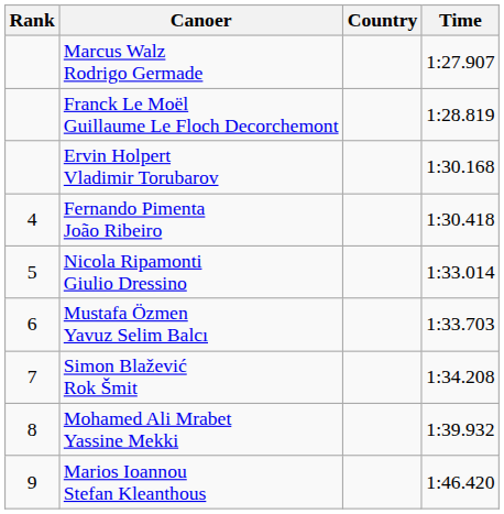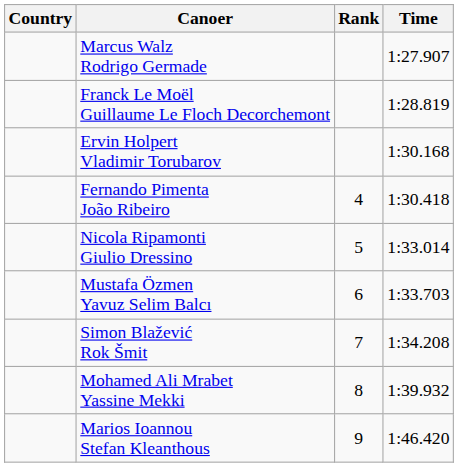 <table class="wikitable" style="text-align:center;">
 <tr>
+<th>Country</th>
+<th>Canoer</th>
 <th>Rank</th>
-<th>Canoer</th>
-<th>Country</th>
 <th>Time</th>
 </tr>
 <tr>
+<td align="left"></td>
+<td align="left"><a href='#'>Marcus Walz</a><br><a href='#'>Rodrigo Germade</a></td>
 <td></td>
-<td align="left"><a href='#'>Marcus Walz</a><br><a href='#'>Rodrigo Germade</a></td>
-<td align="left"></td>
 <td>1:27.907</td>
 </tr>
 <tr>
+<td align="left"></td>
+<td align="left"><a href='#'>Franck Le Moël</a><br><a href='#'>Guillaume Le Floch Decorchemont</a></td>
 <td></td>
-<td align="left"><a href='#'>Franck Le Moël</a><br><a href='#'>Guillaume Le Floch Decorchemont</a></td>
-<td align="left"></td>
 <td>1:28.819</td>
 </tr>
 <tr>
+<td align="left"></td>
+<td align="left"><a href='#'>Ervin Holpert</a><br><a href='#'>Vladimir Torubarov</a></td>
 <td></td>
-<td align="left"><a href='#'>Ervin Holpert</a><br><a href='#'>Vladimir Torubarov</a></td>
-<td align="left"></td>
 <td>1:30.168</td>
 </tr>
 <tr>
+<td align="left"></td>
+<td align="left"><a href='#'>Fernando Pimenta</a><br><a href='#'>João Ribeiro</a></td>
 <td>4</td>
-<td align="left"><a href='#'>Fernando Pimenta</a><br><a href='#'>João Ribeiro</a></td>
-<td align="left"></td>
 <td>1:30.418</td>
 </tr>
 <tr>
+<td align="left"></td>
+<td align="left"><a href='#'>Nicola Ripamonti</a><br><a href='#'>Giulio Dressino</a></td>
 <td>5</td>
-<td align="left"><a href='#'>Nicola Ripamonti</a><br><a href='#'>Giulio Dressino</a></td>
-<td align="left"></td>
 <td>1:33.014</td>
 </tr>
 <tr>
+<td align="left"></td>
+<td align="left"><a href='#'>Mustafa Özmen</a><br><a href='#'>Yavuz Selim Balcı</a></td>
 <td>6</td>
-<td align="left"><a href='#'>Mustafa Özmen</a><br><a href='#'>Yavuz Selim Balcı</a></td>
-<td align="left"></td>
 <td>1:33.703</td>
 </tr>
 <tr>
+<td align="left"></td>
+<td align="left"><a href='#'>Simon Blažević</a><br><a href='#'>Rok Šmit</a></td>
 <td>7</td>
-<td align="left"><a href='#'>Simon Blažević</a><br><a href='#'>Rok Šmit</a></td>
-<td align="left"></td>
 <td>1:34.208</td>
 </tr>
 <tr>
+<td align="left"></td>
+<td align="left"><a href='#'>Mohamed Ali Mrabet</a><br><a href='#'>Yassine Mekki</a></td>
 <td>8</td>
-<td align="left"><a href='#'>Mohamed Ali Mrabet</a><br><a href='#'>Yassine Mekki</a></td>
-<td align="left"></td>
 <td>1:39.932</td>
 </tr>
 <tr>
+<td align="left"></td>
+<td align="left"><a href='#'>Marios Ioannou</a><br><a href='#'>Stefan Kleanthous</a></td>
 <td>9</td>
-<td align="left"><a href='#'>Marios Ioannou</a><br><a href='#'>Stefan Kleanthous</a></td>
-<td align="left"></td>
 <td>1:46.420</td>
 </tr>
 </table>
